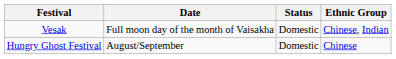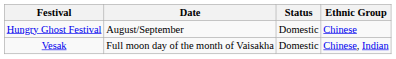 <table class="wikitable">
 <tr>
 <th>Festival</th>
 <th><strong>Date</strong></th>
 <th>Status</th>
 <th>Ethnic Group</th>
 </tr>
 <tr>
+<td><a href='#'>Hungry Ghost Festival</a></td>
+<td>August/September</td>
+<td>Domestic</td>
+<td><a href='#'>Chinese</a></td>
+</tr>
+<tr>
 <td style="text-align:center;"><a href='#'>Vesak</a></td>
 <td>Full moon day of the month of Vaisakha</td>
 <td>Domestic</td>
 <td><a href='#'>Chinese</a>, <a href='#'>Indian</a></td>
 </tr>
-<tr>
-<td><a href='#'>Hungry Ghost Festival</a></td>
-<td>August/September</td>
-<td>Domestic</td>
-<td><a href='#'>Chinese</a></td>
-</tr>
 </table>
